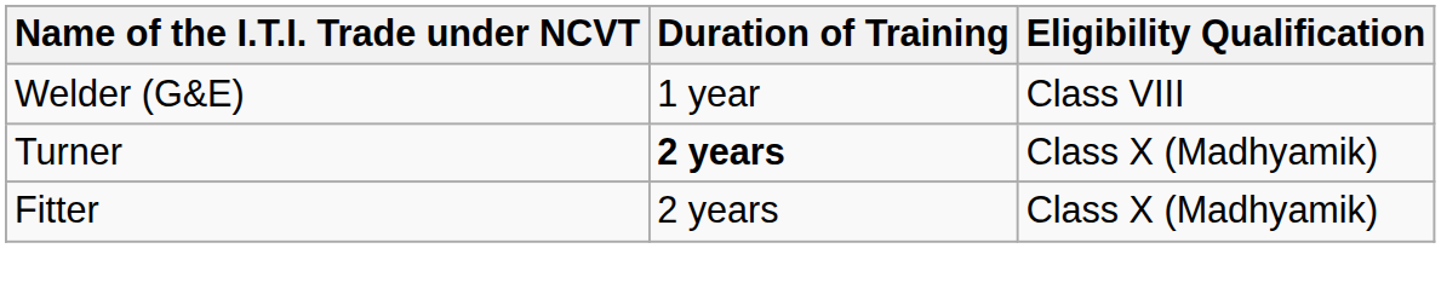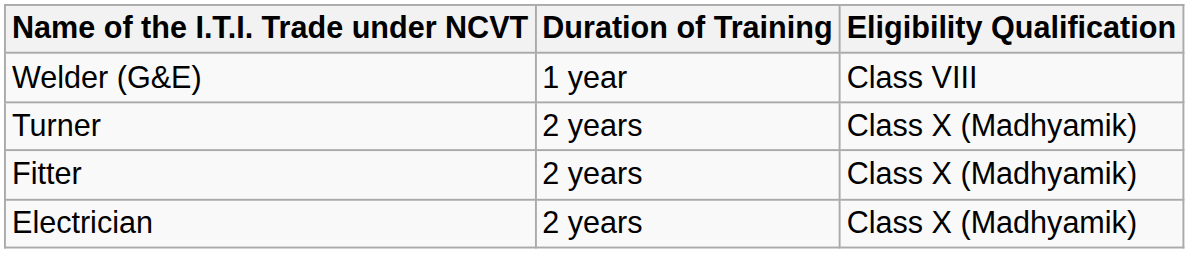 <table class="wikitable sortable">
 <tr>
 <th>Name of the I.T.I. Trade under NCVT</th>
 <th>Duration of Training</th>
 <th>Eligibility Qualification</th>
 </tr>
 <tr>
 <td>Welder (G&E)</td>
 <td>1 year</td>
 <td>Class VIII</td>
 </tr>
 <tr>
 <td>Turner</td>
-<td><strong>2 years</strong></td>
+<td>2 years</td>
 <td>Class X (Madhyamik)</td>
 </tr>
 <tr>
 <td>Fitter</td>
 <td>2 years</td>
 <td>Class X (Madhyamik)</td>
 </tr>
+<tr>
+<td>Electrician</td>
+<td>2 years</td>
+<td>Class X (Madhyamik)</td>
+</tr>
 </table>
